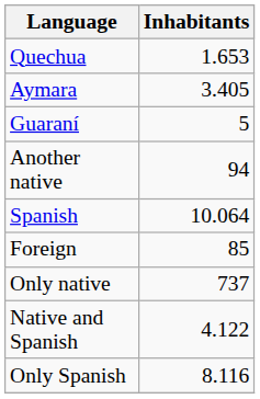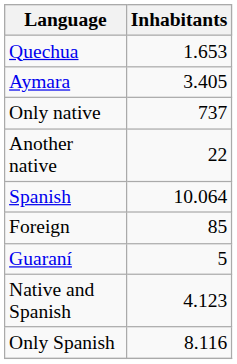 <table class="wikitable" border="1" style="width:30%;" border="1">
 <tr bgcolor=silver>
 <th><strong>Language</strong></th>
 <th><strong>Inhabitants</strong></th>
 </tr>
 <tr>
 <td><a href='#'>Quechua</a></td>
 <td align="right">1.653</td>
 </tr>
 <tr>
 <td><a href='#'>Aymara</a></td>
 <td align="right">3.405</td>
 </tr>
 <tr>
-<td><a href='#'>Guaraní</a></td>
-<td align="right">5</td>
+<td>Only native</td>
+<td align="right">737</td>
 </tr>
 <tr>
 <td>Another native</td>
-<td align="right">94</td>
+<td align="right">22</td>
 </tr>
 <tr>
 <td><a href='#'>Spanish</a></td>
 <td align="right">10.064</td>
 </tr>
 <tr>
 <td>Foreign</td>
 <td align="right">85</td>
 </tr>
 <tr>
-<td>Only native</td>
-<td align="right">737</td>
+<td><a href='#'>Guaraní</a></td>
+<td align="right">5</td>
 </tr>
 <tr>
 <td>Native and Spanish</td>
-<td align="right">4.122</td>
+<td align="right">4.123</td>
 </tr>
 <tr>
 <td>Only Spanish</td>
 <td align="right">8.116</td>
 </tr>
 <tr>
 </tr>
 </table>
